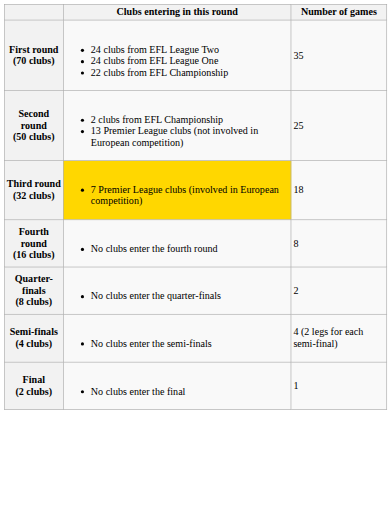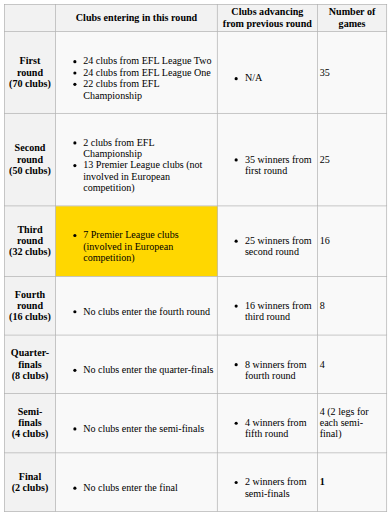 <table class="wikitable">
 <tr>
 <th></th>
 <th>Clubs entering in this round</th>
+<th>Clubs advancing from previous round</th>
 <th>Number of games</th>
 </tr>
 <tr>
 <th>First round<br>(70 clubs)</th>
 <td><br><ul><li>24 clubs from EFL League Two</li><li>24 clubs from EFL League One</li><li>22 clubs from EFL Championship</li></ul></td>
+<td><br><ul><li>N/A</li></ul></td>
 <td>35</td>
 </tr>
 <tr>
 <th>Second round<br>(50 clubs)</th>
 <td><br><ul><li>2 clubs from EFL Championship</li><li>13 Premier League clubs (not involved in European competition)</li></ul></td>
+<td><br><ul><li>35 winners from first round</li></ul></td>
 <td>25</td>
 </tr>
 <tr>
 <th>Third round<br>(32 clubs)</th>
 <td style="background: gold;"><br><ul><li>7 Premier League clubs (involved in European competition)</li></ul></td>
-<td>18</td>
+<td><br><ul><li>25 winners from second round</li></ul></td>
+<td>16</td>
 </tr>
 <tr>
 <th>Fourth round<br>(16 clubs)</th>
 <td><br><ul><li>No clubs enter the fourth round</li></ul></td>
+<td><br><ul><li>16 winners from third round</li></ul></td>
 <td>8</td>
 </tr>
 <tr>
 <th>Quarter-finals<br>(8 clubs)</th>
 <td><br><ul><li>No clubs enter the quarter-finals</li></ul></td>
-<td>2</td>
+<td><br><ul><li>8 winners from fourth round</li></ul></td>
+<td>4</td>
 </tr>
 <tr>
 <th>Semi-finals<br>(4 clubs)</th>
 <td><br><ul><li>No clubs enter the semi-finals</li></ul></td>
+<td><br><ul><li>4 winners from fifth round</li></ul></td>
 <td>4 (2 legs for each semi-final)</td>
 </tr>
 <tr>
 <th>Final<br>(2 clubs)</th>
 <td><br><ul><li>No clubs enter the final</li></ul></td>
-<td>1</td>
+<td><br><ul><li>2 winners from semi-finals</li></ul></td>
+<td><strong>1</strong></td>
 </tr>
 </table>
